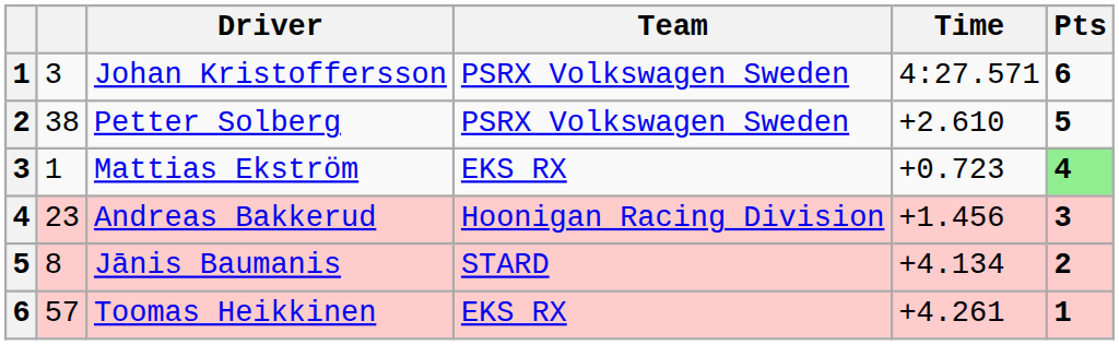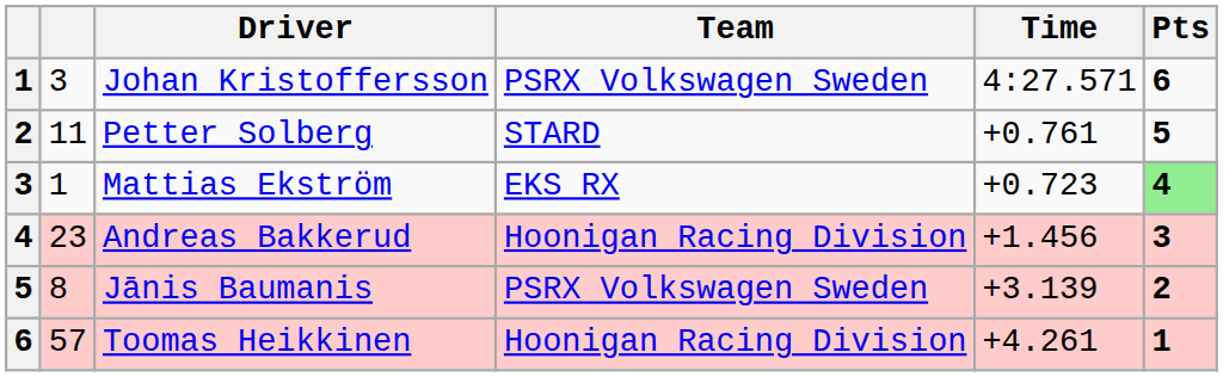 <table class=wikitable style="font-size:95%">
 <tr>
 <th></th>
 <th></th>
 <th>Driver</th>
 <th>Team</th>
 <th>Time</th>
 <th>Pts</th>
 </tr>
 <tr>
 <th>1</th>
 <td>3</td>
 <td> <a href='#'>Johan Kristoffersson</a></td>
 <td><a href='#'>PSRX Volkswagen Sweden</a></td>
 <td>4:27.571</td>
 <td><strong>6</strong></td>
 </tr>
 <tr>
 <th>2</th>
-<td>38</td>
+<td>11</td>
 <td> <a href='#'>Petter Solberg</a></td>
-<td><a href='#'>PSRX Volkswagen Sweden</a></td>
-<td>+2.610</td>
+<td><a href='#'>STARD</a></td>
+<td>+0.761</td>
 <td><strong>5</strong></td>
 </tr>
 <tr>
 <th>3</th>
 <td>1</td>
 <td> <a href='#'>Mattias Ekström</a></td>
 <td><a href='#'>EKS RX</a></td>
 <td>+0.723</td>
 <td style="background: lightgreen;"><strong>4</strong></td>
 </tr>
 <tr style="background:#ffcccc;">
 <th>4</th>
 <td>23</td>
 <td> <a href='#'>Andreas Bakkerud</a></td>
 <td><a href='#'>Hoonigan Racing Division</a></td>
 <td>+1.456</td>
 <td><strong>3</strong></td>
 </tr>
 <tr style="background:#ffcccc;">
 <th>5</th>
 <td>8</td>
 <td> <a href='#'>Jānis Baumanis</a></td>
-<td><a href='#'>STARD</a></td>
-<td>+4.134</td>
+<td><a href='#'>PSRX Volkswagen Sweden</a></td>
+<td>+3.139</td>
 <td><strong>2</strong></td>
 </tr>
 <tr style="background:#ffcccc;">
 <th>6</th>
 <td>57</td>
 <td> <a href='#'>Toomas Heikkinen</a></td>
-<td><a href='#'>EKS RX</a></td>
+<td><a href='#'>Hoonigan Racing Division</a></td>
 <td>+4.261</td>
 <td><strong>1</strong></td>
 </tr>
 </table>
